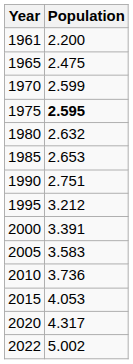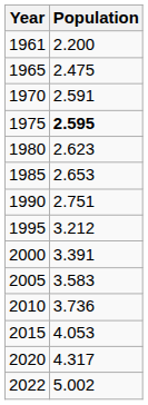 <table class="wikitable">
 <tr>
 <th>Year</th>
 <th>Population</th>
 </tr>
 <tr>
 <td>1961</td>
 <td>2.200</td>
 </tr>
 <tr>
 <td>1965</td>
 <td>2.475</td>
 </tr>
 <tr>
 <td>1970</td>
-<td>2.599</td>
+<td>2.591</td>
 </tr>
 <tr>
 <td>1975</td>
 <td><strong>2.595</strong></td>
 </tr>
 <tr>
 <td>1980</td>
-<td>2.632</td>
+<td>2.623</td>
 </tr>
 <tr>
 <td>1985</td>
 <td>2.653</td>
 </tr>
 <tr>
 <td>1990</td>
 <td>2.751</td>
 </tr>
 <tr>
 <td>1995</td>
 <td>3.212</td>
 </tr>
 <tr>
 <td>2000</td>
 <td>3.391</td>
 </tr>
 <tr>
 <td>2005</td>
 <td>3.583</td>
 </tr>
 <tr>
 <td>2010</td>
 <td>3.736</td>
 </tr>
 <tr>
 <td>2015</td>
 <td>4.053</td>
 </tr>
 <tr>
 <td>2020</td>
 <td>4.317</td>
 </tr>
 <tr>
 <td>2022</td>
 <td>5.002</td>
 </tr>
 </table>
